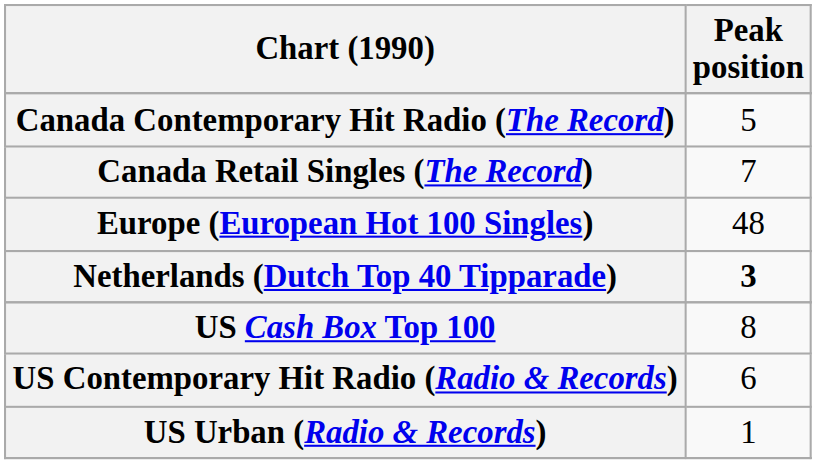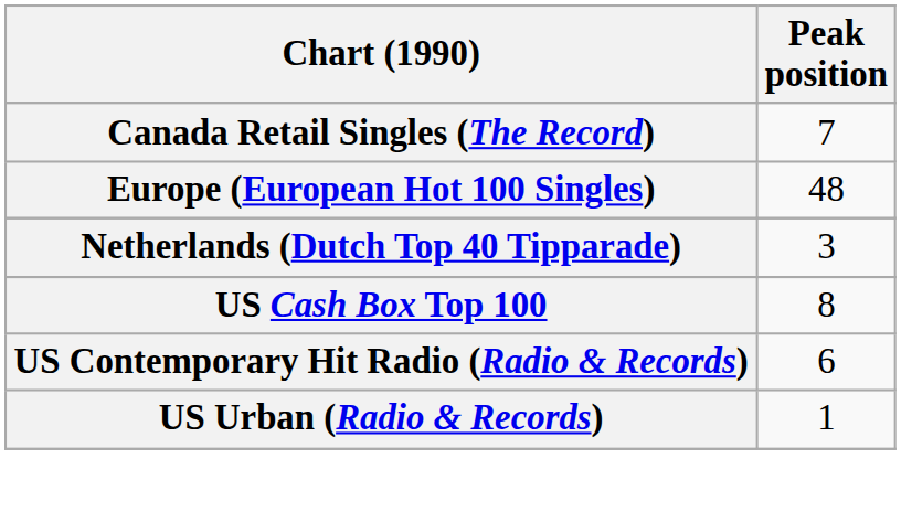 <table class="wikitable sortable plainrowheaders" style="text-align:center">
 <tr>
 <th scope="col">Chart (1990)</th>
 <th scope="col">Peak<br>position</th>
 </tr>
 <tr>
 </tr>
 <tr>
 </tr>
 <tr>
-</tr>
-<tr>
-<th scope="row">Canada Contemporary Hit Radio (<em><a href='#'>The Record</a></em>)</th>
-<td>5</td>
 </tr>
 <tr>
 <th scope="row">Canada Retail Singles (<em><a href='#'>The Record</a></em>)</th>
 <td>7</td>
 </tr>
 <tr>
 <th scope="row">Europe (<a href='#'>European Hot 100 Singles</a>)</th>
 <td>48</td>
 </tr>
 <tr>
 </tr>
 <tr>
 <th scope="row">Netherlands (<a href='#'>Dutch Top 40 Tipparade</a>)</th>
-<td><strong>3</strong></td>
+<td>3</td>
 </tr>
 <tr>
 </tr>
 <tr>
 </tr>
 <tr>
 </tr>
 <tr>
 </tr>
 <tr>
 </tr>
 <tr>
 </tr>
 <tr>
 </tr>
 <tr>
 <th scope="row">US <a href='#'><em>Cash Box</em> Top 100</a></th>
 <td>8</td>
 </tr>
 <tr>
 <th scope="row">US Contemporary Hit Radio (<em><a href='#'>Radio & Records</a></em>)</th>
 <td>6</td>
 </tr>
 <tr>
 <th scope="row">US Urban (<em><a href='#'>Radio & Records</a></em>)</th>
 <td>1</td>
 </tr>
 <tr>
 </tr>
 </table>
